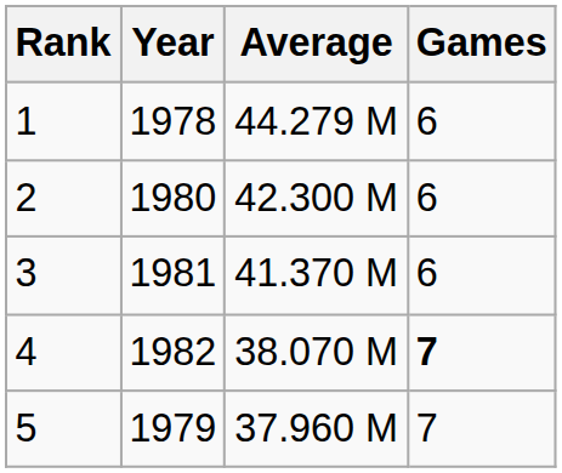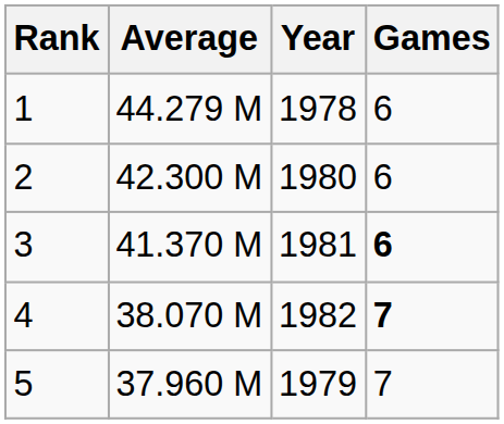 <table class="wikitable" style="font-size:1.00em; line-height:1.5em;">
 <tr>
 <th>Rank</th>
+<th>Average</th>
 <th>Year</th>
-<th>Average</th>
 <th>Games</th>
 </tr>
 <tr>
 <td>1</td>
+<td>44.279 M</td>
 <td>1978</td>
-<td>44.279 M</td>
 <td>6</td>
 </tr>
 <tr>
 <td>2</td>
+<td>42.300 M</td>
 <td>1980</td>
-<td>42.300 M</td>
 <td>6</td>
 </tr>
 <tr>
 <td>3</td>
+<td>41.370 M</td>
 <td>1981</td>
-<td>41.370 M</td>
-<td>6</td>
+<td><strong>6</strong></td>
 </tr>
 <tr>
 <td>4</td>
+<td>38.070 M</td>
 <td>1982</td>
-<td>38.070 M</td>
 <td><strong>7</strong></td>
 </tr>
 <tr>
 <td>5</td>
+<td>37.960 M</td>
 <td>1979</td>
-<td>37.960 M</td>
 <td>7</td>
 </tr>
 </table>
